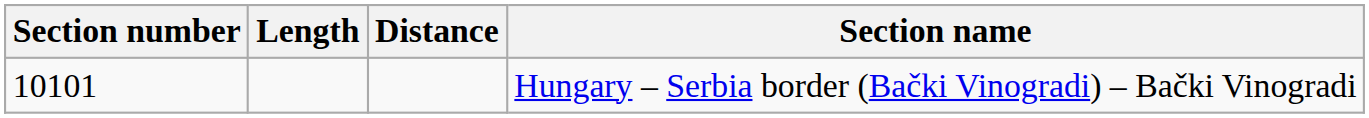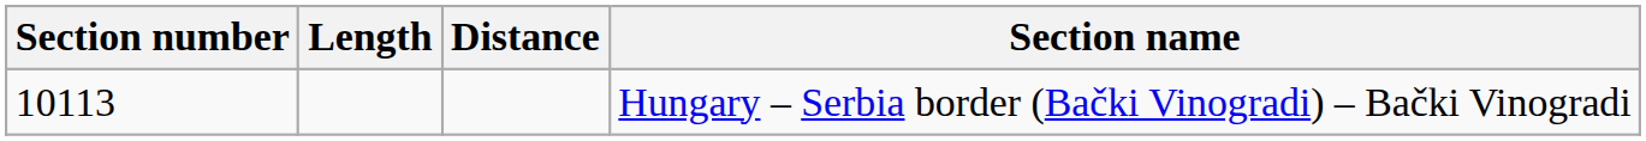 <table class="wikitable">
 <tr>
 <th>Section number</th>
 <th>Length</th>
 <th>Distance</th>
 <th>Section name</th>
 </tr>
 <tr>
-<td>10101</td>
+<td>10113</td>
 <td></td>
 <td></td>
 <td><a href='#'>Hungary</a> – <a href='#'>Serbia</a> border (<a href='#'>Bački Vinogradi</a>) – Bački Vinogradi</td>
 </tr>
 </table>
